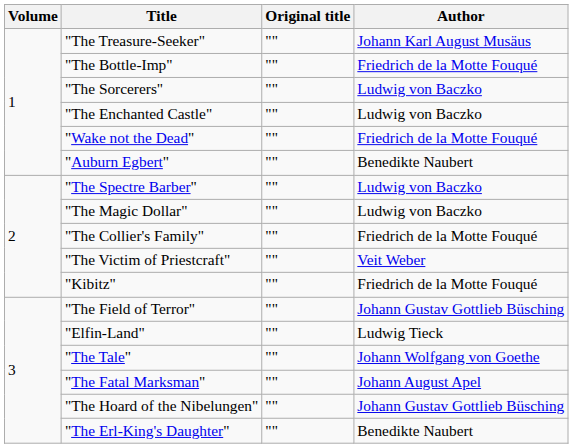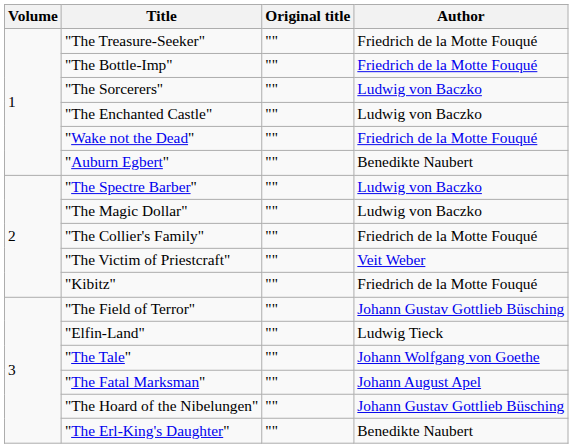 <table class="sortable wikitable">
 <tr>
 <th>Volume</th>
 <th>Title</th>
 <th>Original title</th>
 <th>Author</th>
 </tr>
 <tr>
 <td rowspan=6>1</td>
 <td>"The Treasure-Seeker"</td>
 <td>""</td>
-<td><a href='#'>Johann Karl August Musäus</a></td>
+<td>Friedrich de la Motte Fouqué</td>
 </tr>
 <tr>
 <td>"The Bottle-Imp"</td>
 <td>""</td>
 <td><a href='#'>Friedrich de la Motte Fouqué</a></td>
 </tr>
 <tr>
 <td>"The Sorcerers"</td>
 <td>""</td>
 <td><a href='#'>Ludwig von Baczko</a></td>
 </tr>
 <tr>
 <td>"The Enchanted Castle"</td>
 <td>""</td>
 <td>Ludwig von Baczko</td>
 </tr>
 <tr>
 <td>"<a href='#'>Wake not the Dead</a>"</td>
 <td>""</td>
 <td><a href='#'>Friedrich de la Motte Fouqué</a></td>
 </tr>
 <tr>
 <td>"<a href='#'>Auburn Egbert</a>"</td>
 <td>""</td>
 <td>Benedikte Naubert</td>
 </tr>
 <tr>
 <td rowspan=5>2</td>
 <td>"<a href='#'>The Spectre Barber</a>"</td>
 <td>""</td>
 <td><a href='#'>Ludwig von Baczko</a></td>
 </tr>
 <tr>
 <td>"The Magic Dollar"</td>
 <td>""</td>
 <td>Ludwig von Baczko</td>
 </tr>
 <tr>
 <td>"The Collier's Family"</td>
 <td>""</td>
 <td>Friedrich de la Motte Fouqué</td>
 </tr>
 <tr>
 <td>"The Victim of Priestcraft"</td>
 <td>""</td>
 <td><a href='#'>Veit Weber</a></td>
 </tr>
 <tr>
 <td>"Kibitz"</td>
 <td>""</td>
 <td>Friedrich de la Motte Fouqué</td>
 </tr>
 <tr>
 <td rowspan=6>3</td>
 <td>"The Field of Terror"</td>
 <td>""</td>
 <td><a href='#'>Johann Gustav Gottlieb Büsching</a></td>
 </tr>
 <tr>
 <td>"Elfin-Land"</td>
 <td>""</td>
 <td>Ludwig Tieck</td>
 </tr>
 <tr>
 <td>"<a href='#'>The Tale</a>"</td>
 <td>""</td>
 <td><a href='#'>Johann Wolfgang von Goethe</a></td>
 </tr>
 <tr>
 <td>"<a href='#'>The Fatal Marksman</a>"</td>
 <td>""</td>
 <td><a href='#'>Johann August Apel</a></td>
 </tr>
 <tr>
 <td>"The Hoard of the Nibelungen"</td>
 <td>""</td>
 <td><a href='#'>Johann Gustav Gottlieb Büsching</a></td>
 </tr>
 <tr>
 <td>"<a href='#'>The Erl-King's Daughter</a>"</td>
 <td>""</td>
 <td>Benedikte Naubert</td>
 </tr>
 </table>
